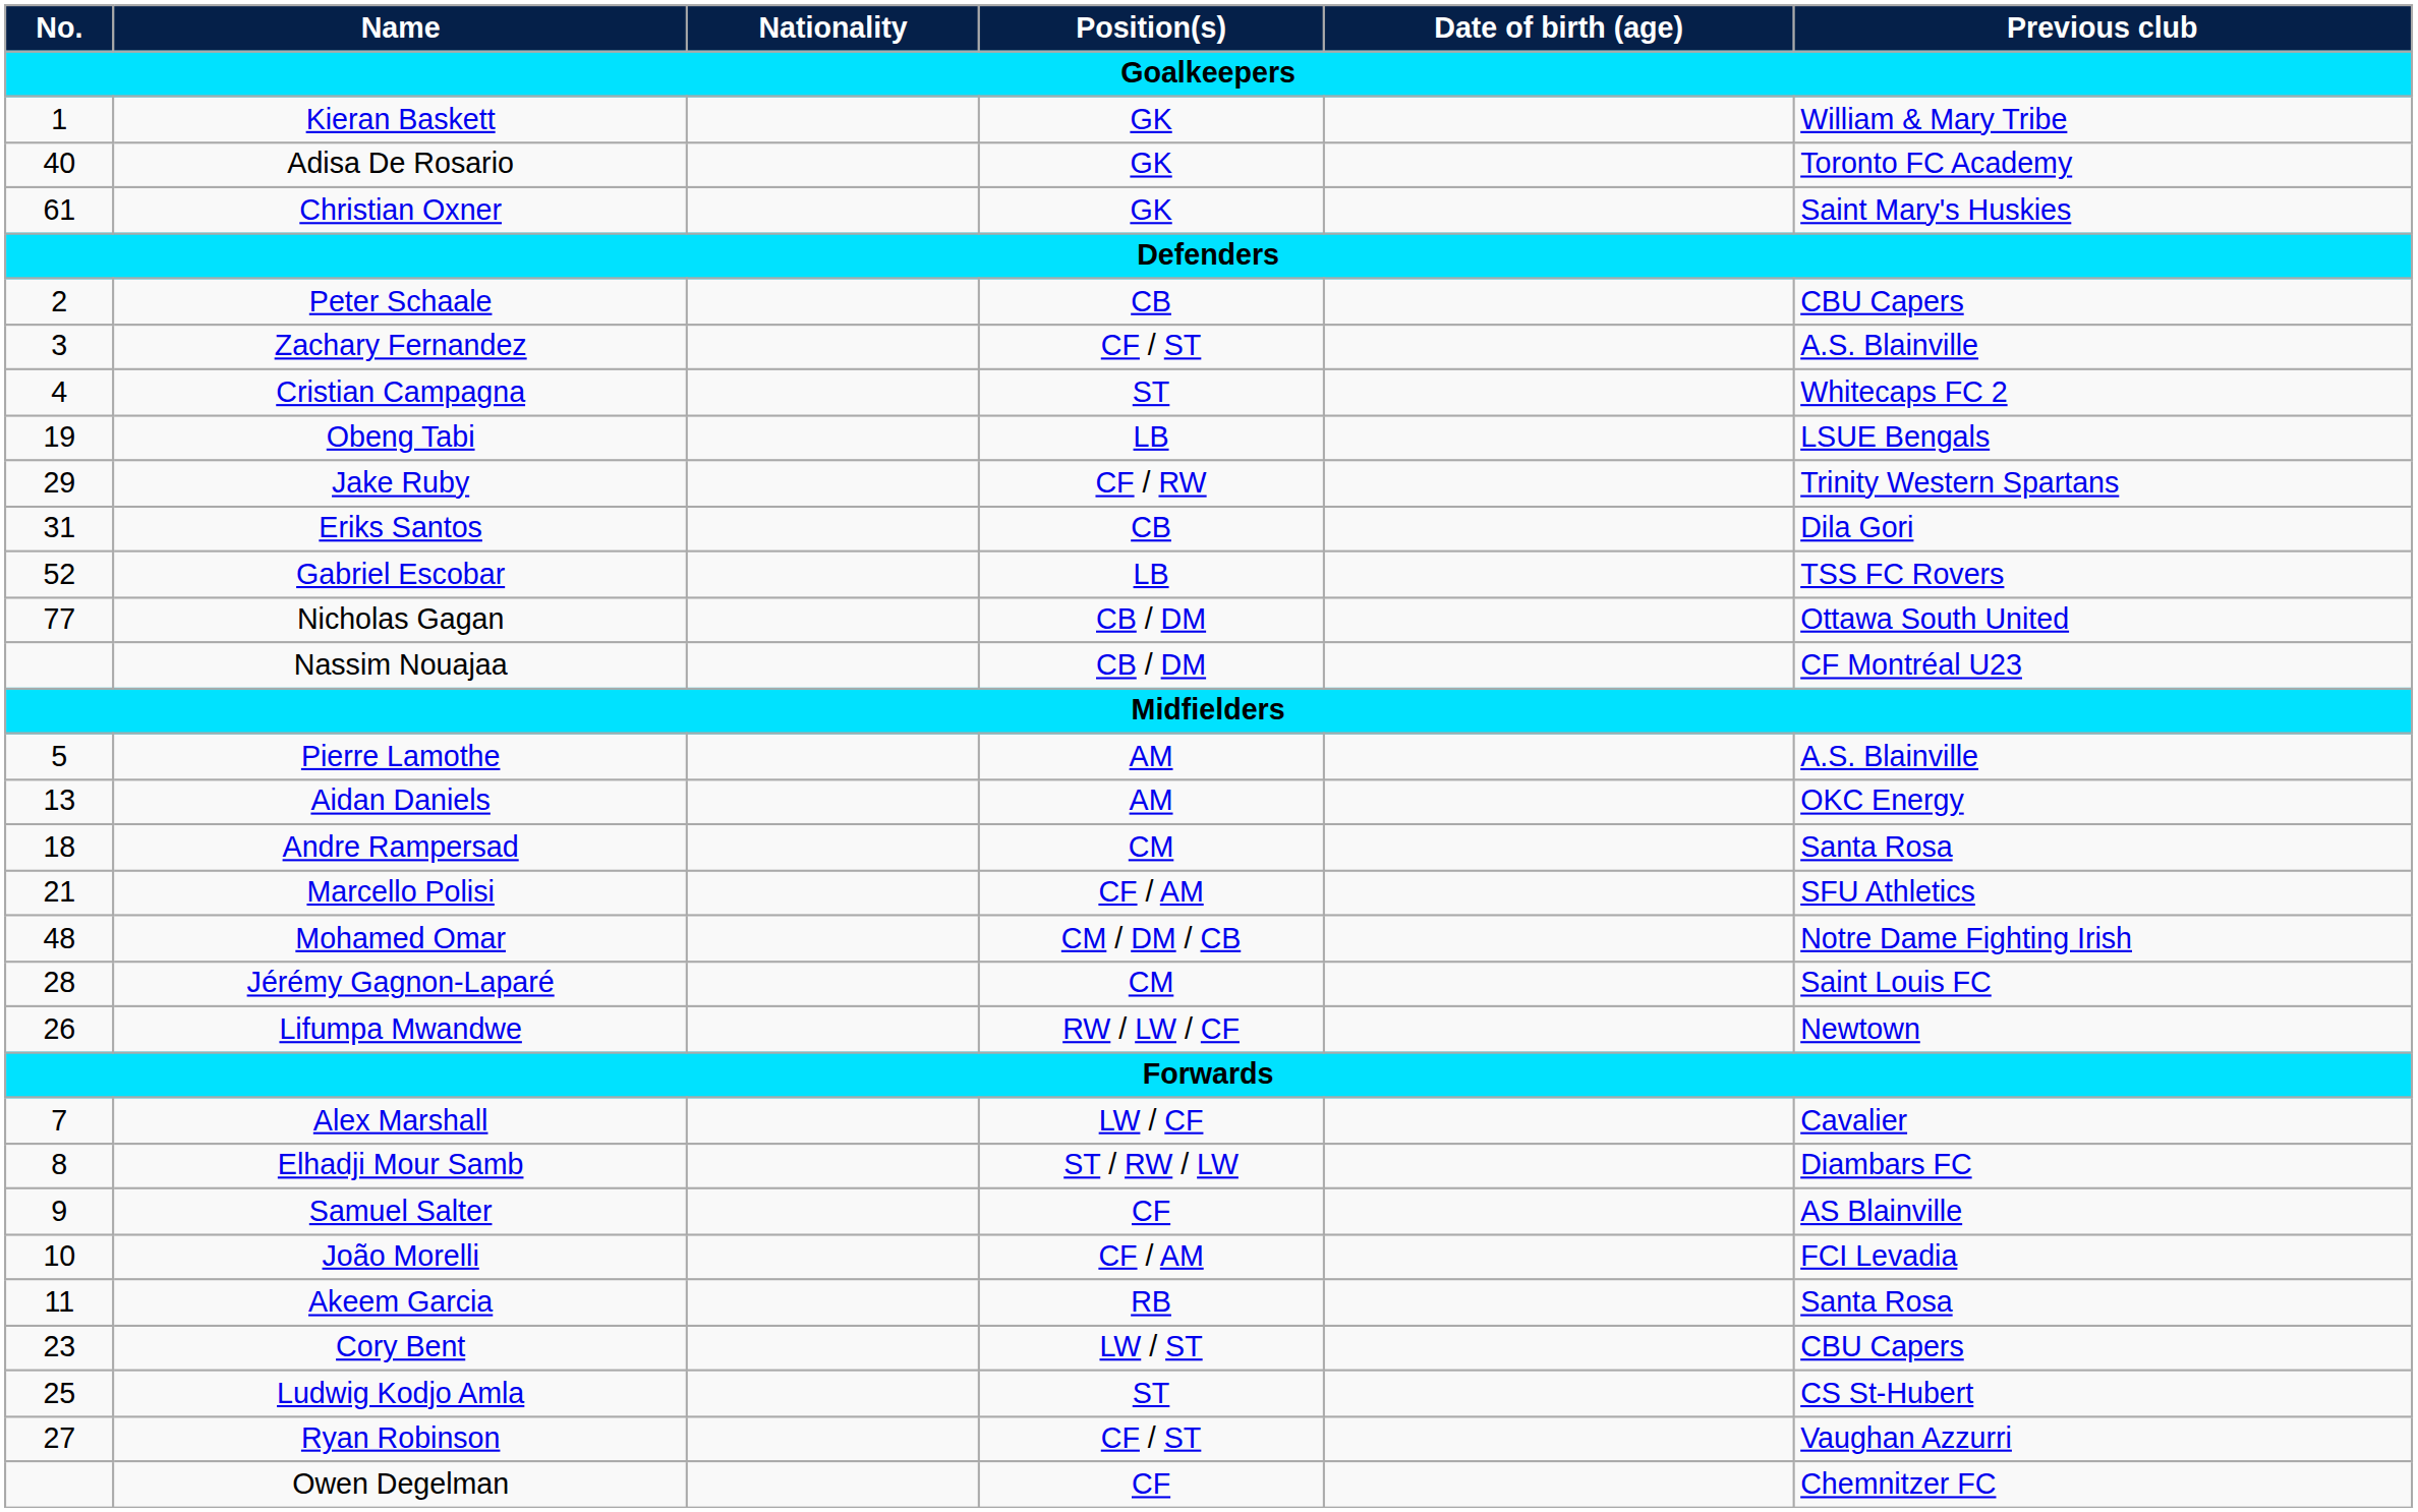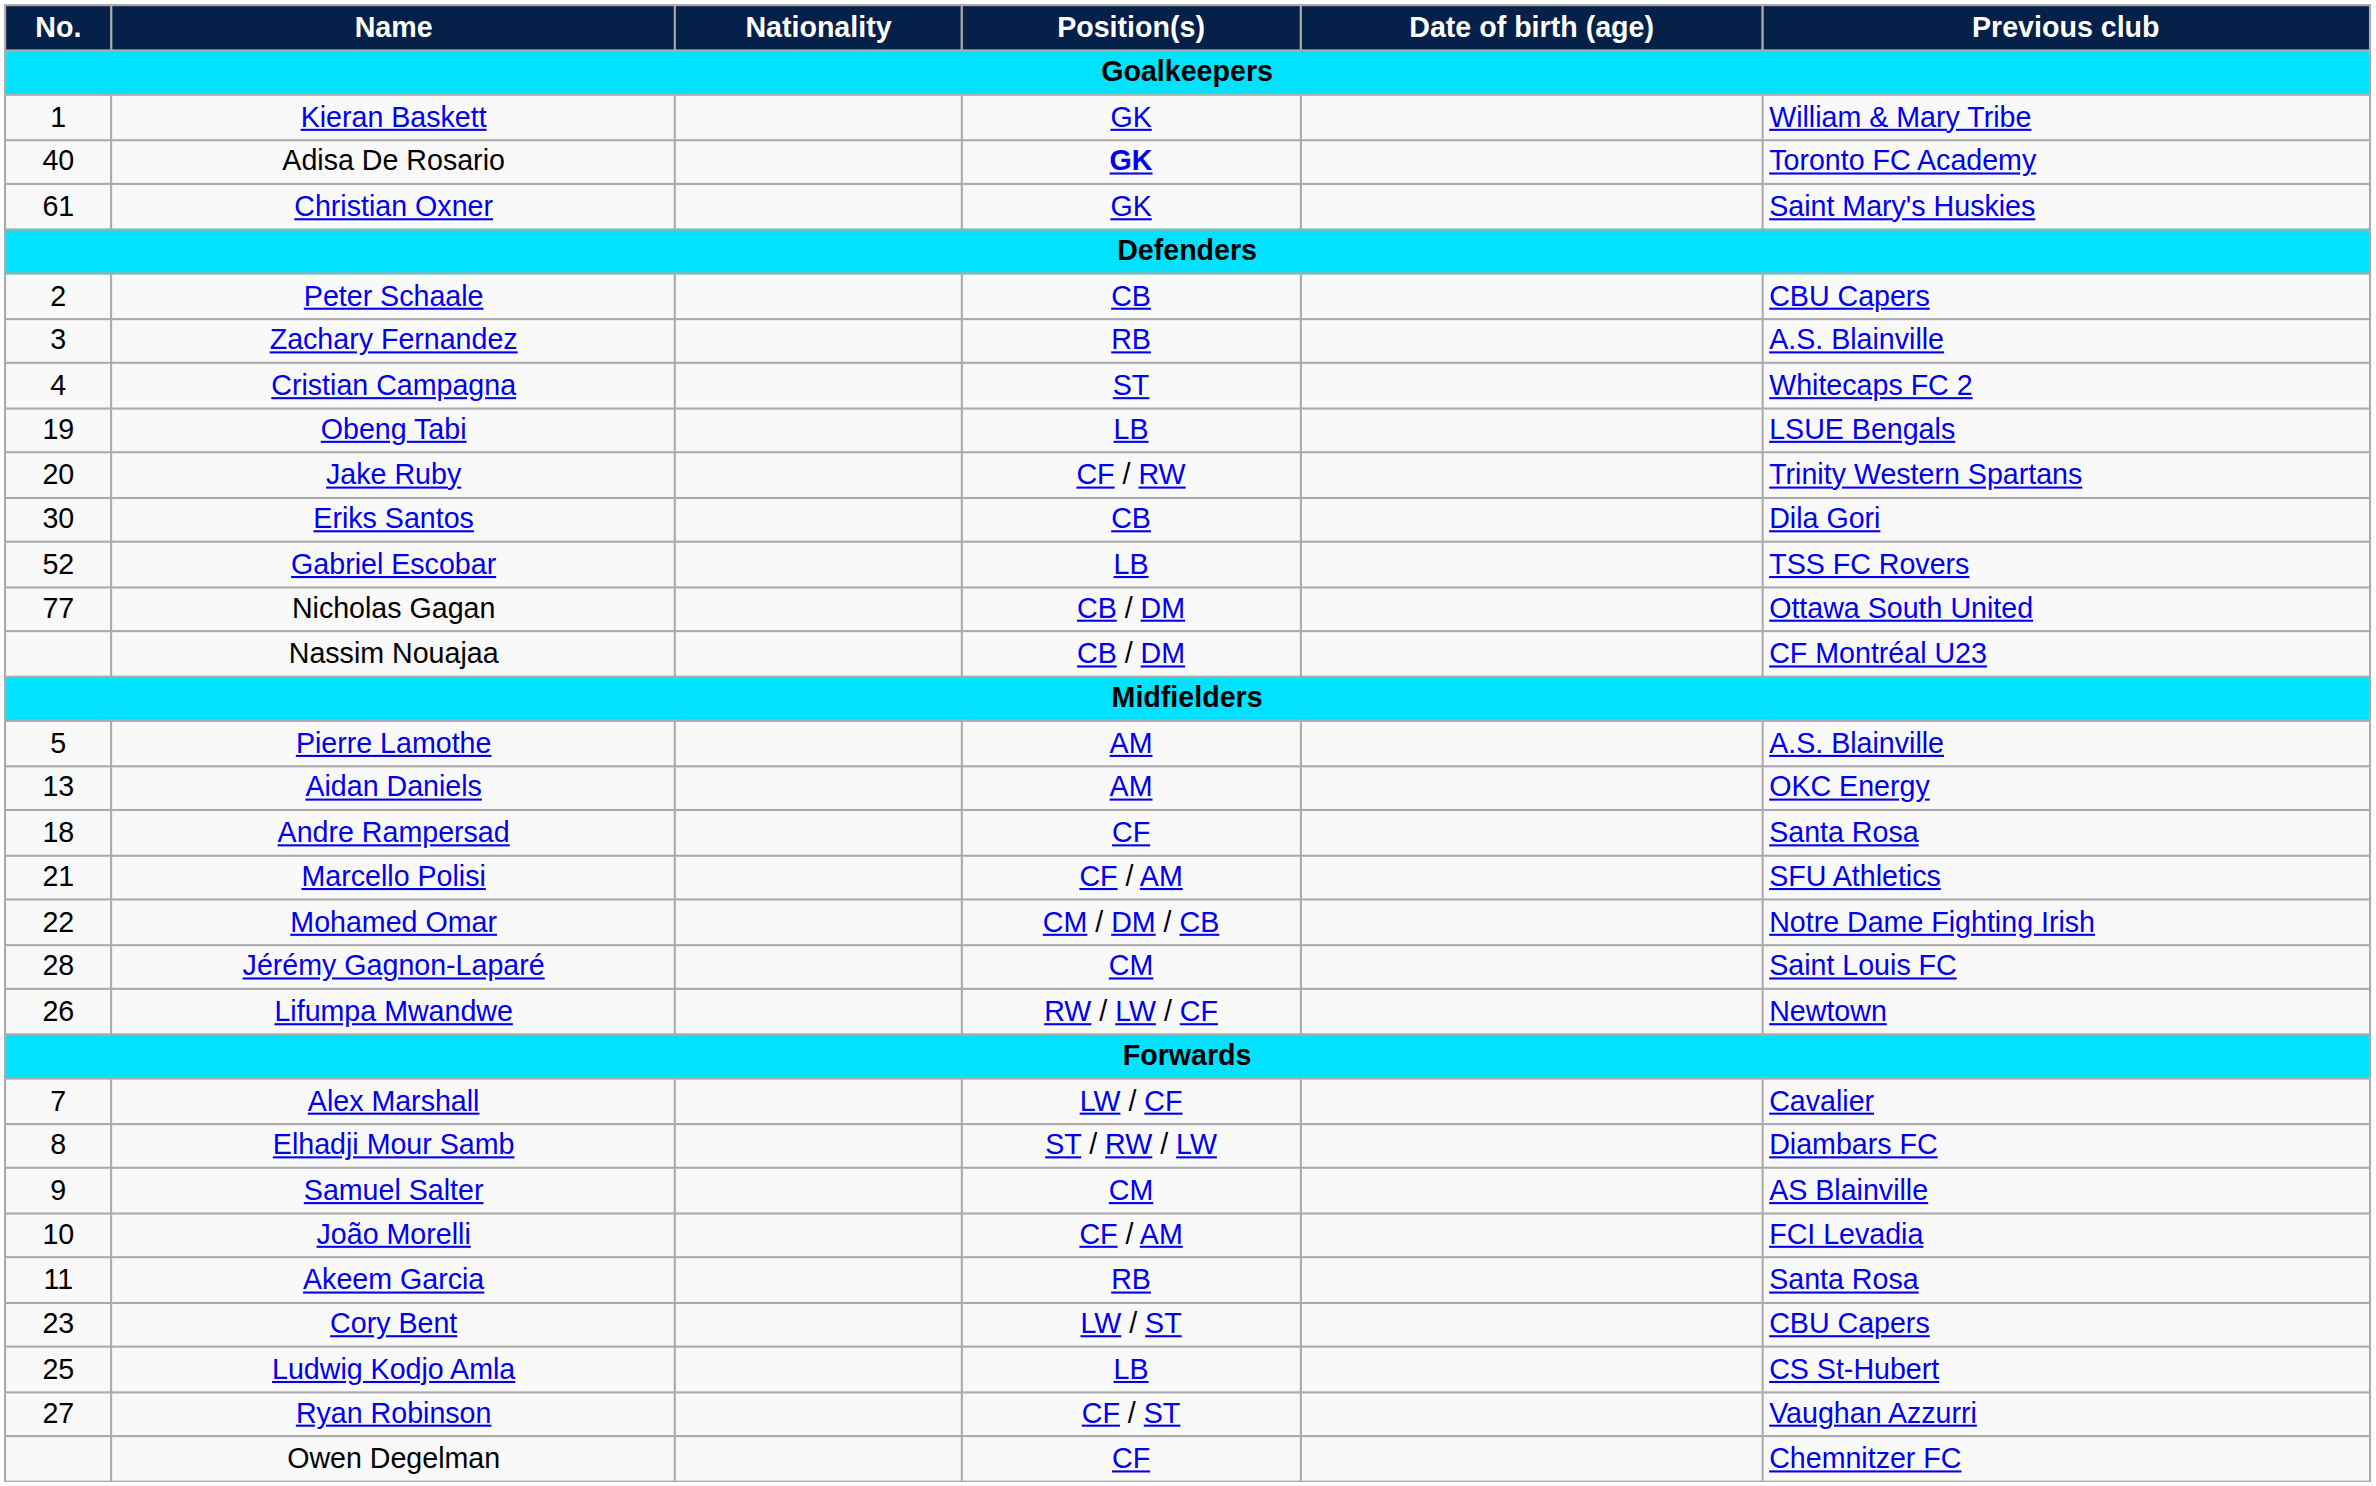 <table class="wikitable" style="text-align:center; font-size:86%; width:90%;">
 <tr>
 <th style="background:#052049; color:white; text-align:center;">No.</th>
 <th style="background:#052049; color:white; text-align:center;">Name</th>
 <th style="background:#052049; color:white; text-align:center;">Nationality</th>
 <th style="background:#052049; color:white; text-align:center;">Position(s)</th>
 <th style="background:#052049; color:white; text-align:center;">Date of birth (age)</th>
 <th style="background:#052049; color:white; text-align:center;">Previous club</th>
 </tr>
 <tr>
 <th colspan="7" style="background:#00e2ff; color:black; text-align:center;">Goalkeepers</th>
 </tr>
 <tr>
 <td>1</td>
 <td><a href='#'>Kieran Baskett</a></td>
 <td></td>
 <td><a href='#'>GK</a></td>
 <td></td>
 <td align="left"> <a href='#'>William & Mary Tribe</a></td>
 </tr>
 <tr>
 <td>40</td>
 <td>Adisa De Rosario</td>
 <td></td>
-<td><a href='#'>GK</a></td>
+<td><strong><a href='#'>GK</a></strong></td>
 <td></td>
 <td align="left"> <a href='#'>Toronto FC Academy</a></td>
 </tr>
 <tr>
 <td>61</td>
 <td><a href='#'>Christian Oxner</a></td>
 <td></td>
 <td><a href='#'>GK</a></td>
 <td></td>
 <td align="left"> <a href='#'>Saint Mary's Huskies</a></td>
 </tr>
 <tr>
 <th colspan="7" style="background:#00e2ff; color:black; text-align:center;">Defenders</th>
 </tr>
 <tr>
 <td>2</td>
 <td><a href='#'>Peter Schaale</a></td>
 <td></td>
 <td><a href='#'>CB</a></td>
 <td></td>
 <td align="left"> <a href='#'>CBU Capers</a></td>
 </tr>
 <tr>
 <td>3</td>
 <td><a href='#'>Zachary Fernandez</a></td>
 <td></td>
-<td><a href='#'>CF</a> / <a href='#'>ST</a></td>
+<td><a href='#'>RB</a></td>
 <td></td>
 <td align="left"> <a href='#'>A.S. Blainville</a></td>
 </tr>
 <tr>
 <td>4</td>
 <td><a href='#'>Cristian Campagna</a></td>
 <td></td>
 <td><a href='#'>ST</a></td>
 <td></td>
 <td align="left"> <a href='#'>Whitecaps FC 2</a></td>
 </tr>
 <tr>
 <td>19</td>
 <td><a href='#'>Obeng Tabi</a></td>
 <td></td>
 <td><a href='#'>LB</a></td>
 <td></td>
 <td align="left"> <a href='#'>LSUE Bengals</a></td>
 </tr>
 <tr>
-<td>29</td>
+<td>20</td>
 <td><a href='#'>Jake Ruby</a></td>
 <td></td>
 <td><a href='#'>CF</a> / <a href='#'>RW</a></td>
 <td></td>
 <td align="left"> <a href='#'>Trinity Western Spartans</a></td>
 </tr>
 <tr>
-<td>31</td>
+<td>30</td>
 <td><a href='#'>Eriks Santos</a></td>
 <td></td>
 <td><a href='#'>CB</a></td>
 <td></td>
 <td align="left"> <a href='#'>Dila Gori</a></td>
 </tr>
 <tr>
 <td>52</td>
 <td><a href='#'>Gabriel Escobar</a> </td>
 <td></td>
 <td><a href='#'>LB</a></td>
 <td></td>
 <td align="left"> <a href='#'>TSS FC Rovers</a></td>
 </tr>
 <tr>
 <td>77</td>
 <td>Nicholas Gagan</td>
 <td></td>
 <td><a href='#'>CB</a> / <a href='#'>DM</a></td>
 <td></td>
 <td align="left"> <a href='#'>Ottawa South United</a></td>
 </tr>
 <tr>
 <td></td>
 <td>Nassim Nouajaa</td>
 <td></td>
 <td><a href='#'>CB</a> / <a href='#'>DM</a></td>
 <td></td>
 <td align="left"> <a href='#'>CF Montréal U23</a></td>
 </tr>
 <tr>
 <th colspan="7" style="background:#00e2ff; color:black; text-align:center;">Midfielders</th>
 </tr>
 <tr>
 <td>5</td>
 <td><a href='#'>Pierre Lamothe</a></td>
 <td></td>
 <td><a href='#'>AM</a></td>
 <td></td>
 <td align="left"> <a href='#'>A.S. Blainville</a></td>
 </tr>
 <tr>
 <td>13</td>
 <td><a href='#'>Aidan Daniels</a></td>
 <td></td>
 <td><a href='#'>AM</a></td>
 <td></td>
 <td align="left"> <a href='#'>OKC Energy</a></td>
 </tr>
 <tr>
 <td>18</td>
 <td><a href='#'>Andre Rampersad</a></td>
 <td></td>
-<td><a href='#'>CM</a></td>
+<td><a href='#'>CF</a></td>
 <td></td>
 <td align="left"> <a href='#'>Santa Rosa</a></td>
 </tr>
 <tr>
 <td>21</td>
 <td><a href='#'>Marcello Polisi</a></td>
 <td></td>
 <td><a href='#'>CF</a> / <a href='#'>AM</a></td>
 <td></td>
 <td align="left"> <a href='#'>SFU Athletics</a></td>
 </tr>
 <tr>
-<td>48</td>
+<td>22</td>
 <td><a href='#'>Mohamed Omar</a></td>
 <td></td>
 <td><a href='#'>CM</a> / <a href='#'>DM</a> / <a href='#'>CB</a></td>
 <td></td>
 <td align="left"> <a href='#'>Notre Dame Fighting Irish</a></td>
 </tr>
 <tr>
 <td>28</td>
 <td><a href='#'>Jérémy Gagnon-Laparé</a></td>
 <td></td>
 <td><a href='#'>CM</a></td>
 <td></td>
 <td align="left"> <a href='#'>Saint Louis FC</a></td>
 </tr>
 <tr>
 <td>26</td>
 <td><a href='#'>Lifumpa Mwandwe</a></td>
 <td></td>
 <td><a href='#'>RW</a> / <a href='#'>LW</a> / <a href='#'>CF</a></td>
 <td></td>
 <td align="left"> <a href='#'>Newtown</a></td>
 </tr>
 <tr>
 <th colspan="7" style="background:#00e2ff; color:black; text-align:center;">Forwards</th>
 </tr>
 <tr>
 <td>7</td>
 <td><a href='#'>Alex Marshall</a></td>
 <td></td>
 <td><a href='#'>LW</a> / <a href='#'>CF</a></td>
 <td></td>
 <td align="left"> <a href='#'>Cavalier</a></td>
 </tr>
 <tr>
 <td>8</td>
 <td><a href='#'>Elhadji Mour Samb</a></td>
 <td></td>
 <td><a href='#'>ST</a> / <a href='#'>RW</a> / <a href='#'>LW</a></td>
 <td></td>
 <td align="left"> <a href='#'>Diambars FC</a></td>
 </tr>
 <tr>
 <td>9</td>
 <td><a href='#'>Samuel Salter</a></td>
 <td></td>
-<td><a href='#'>CF</a></td>
+<td><a href='#'>CM</a></td>
 <td></td>
 <td align="left"> <a href='#'>AS Blainville</a></td>
 </tr>
 <tr>
 <td>10</td>
 <td><a href='#'>João Morelli</a> </td>
 <td></td>
 <td><a href='#'>CF</a> / <a href='#'>AM</a></td>
 <td></td>
 <td align="left"> <a href='#'>FCI Levadia</a></td>
 </tr>
 <tr>
 <td>11</td>
 <td><a href='#'>Akeem Garcia</a></td>
 <td></td>
 <td><a href='#'>RB</a></td>
 <td></td>
 <td align="left"> <a href='#'>Santa Rosa</a></td>
 </tr>
 <tr>
 <td>23</td>
 <td><a href='#'>Cory Bent</a></td>
 <td></td>
 <td><a href='#'>LW</a> / <a href='#'>ST</a></td>
 <td></td>
 <td align="left"> <a href='#'>CBU Capers</a></td>
 </tr>
 <tr>
 <td>25</td>
 <td><a href='#'>Ludwig Kodjo Amla</a></td>
 <td></td>
-<td><a href='#'>ST</a></td>
+<td><a href='#'>LB</a></td>
 <td></td>
 <td align="left"> <a href='#'>CS St-Hubert</a></td>
 </tr>
 <tr>
 <td>27</td>
 <td><a href='#'>Ryan Robinson</a></td>
 <td></td>
 <td><a href='#'>CF</a> / <a href='#'>ST</a></td>
 <td></td>
 <td align="left"> <a href='#'>Vaughan Azzurri</a></td>
 </tr>
 <tr>
 <td></td>
 <td>Owen Degelman</td>
 <td></td>
 <td><a href='#'>CF</a></td>
 <td></td>
 <td align="left"> <a href='#'>Chemnitzer FC</a></td>
 </tr>
 <tr>
 </tr>
 </table>
